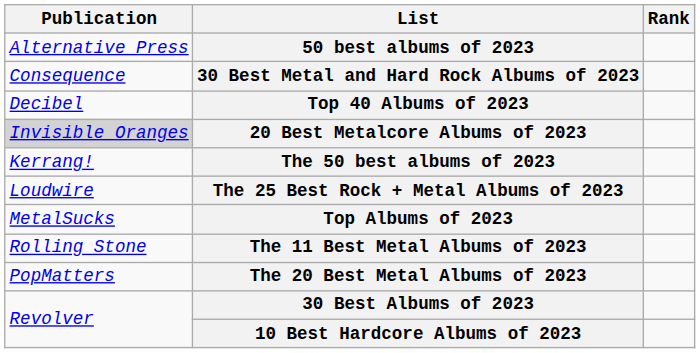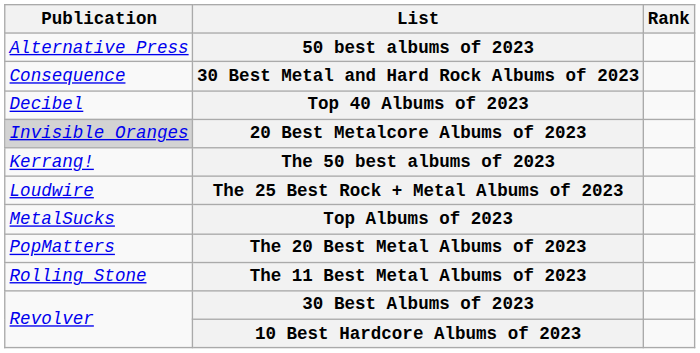 <table class="wikitable sortable plainrowheaders" style="margin-left: auto; margin-right: auto; border: none;">
 <tr>
 <th scope="col">Publication</th>
 <th scope="col" class="unsortable">List</th>
 <th scope="col" data-sort-type="number">Rank</th>
 </tr>
 <tr>
 <td><em><a href='#'>Alternative Press</a></em></td>
 <th scope="row">50 best albums of 2023</th>
 <td></td>
 </tr>
 <tr>
 <td><em><a href='#'>Consequence</a></em></td>
 <th scope="row">30 Best Metal and Hard Rock Albums of 2023</th>
 <td></td>
 </tr>
 <tr>
 <td><em><a href='#'>Decibel</a></em></td>
 <th scope="row">Top 40 Albums of 2023</th>
 <td></td>
 </tr>
 <tr>
 <td style="background: lightgrey;"><em><a href='#'>Invisible Oranges</a></em></td>
 <th scope="row">20 Best Metalcore Albums of 2023</th>
 <td></td>
 </tr>
 <tr>
 <td><em><a href='#'>Kerrang!</a></em></td>
 <th scope="row">The 50 best albums of 2023</th>
 <td></td>
 </tr>
 <tr>
 <td><em><a href='#'>Loudwire</a></em></td>
 <th scope="row">The 25 Best Rock + Metal Albums of 2023</th>
 <td></td>
 </tr>
 <tr>
 <td><em><a href='#'>MetalSucks</a></em></td>
 <th scope="row">Top Albums of 2023</th>
 <td></td>
 </tr>
 <tr>
-<td><em><a href='#'>Rolling Stone</a></em></td>
-<th scope="row">The 11 Best Metal Albums of 2023</th>
+<td><em><a href='#'>PopMatters</a></em></td>
+<th scope="row">The 20 Best Metal Albums of 2023</th>
 <td></td>
 </tr>
 <tr>
-<td><em><a href='#'>PopMatters</a></em></td>
-<th scope="row">The 20 Best Metal Albums of 2023</th>
+<td><em><a href='#'>Rolling Stone</a></em></td>
+<th scope="row">The 11 Best Metal Albums of 2023</th>
 <td></td>
 </tr>
 <tr>
 <td rowspan="2"><em><a href='#'>Revolver</a></em></td>
 <th scope="row">30 Best Albums of 2023</th>
 <td></td>
 </tr>
 <tr>
 <th scope="row">10 Best Hardcore Albums of 2023</th>
 <td></td>
 </tr>
 </table>
